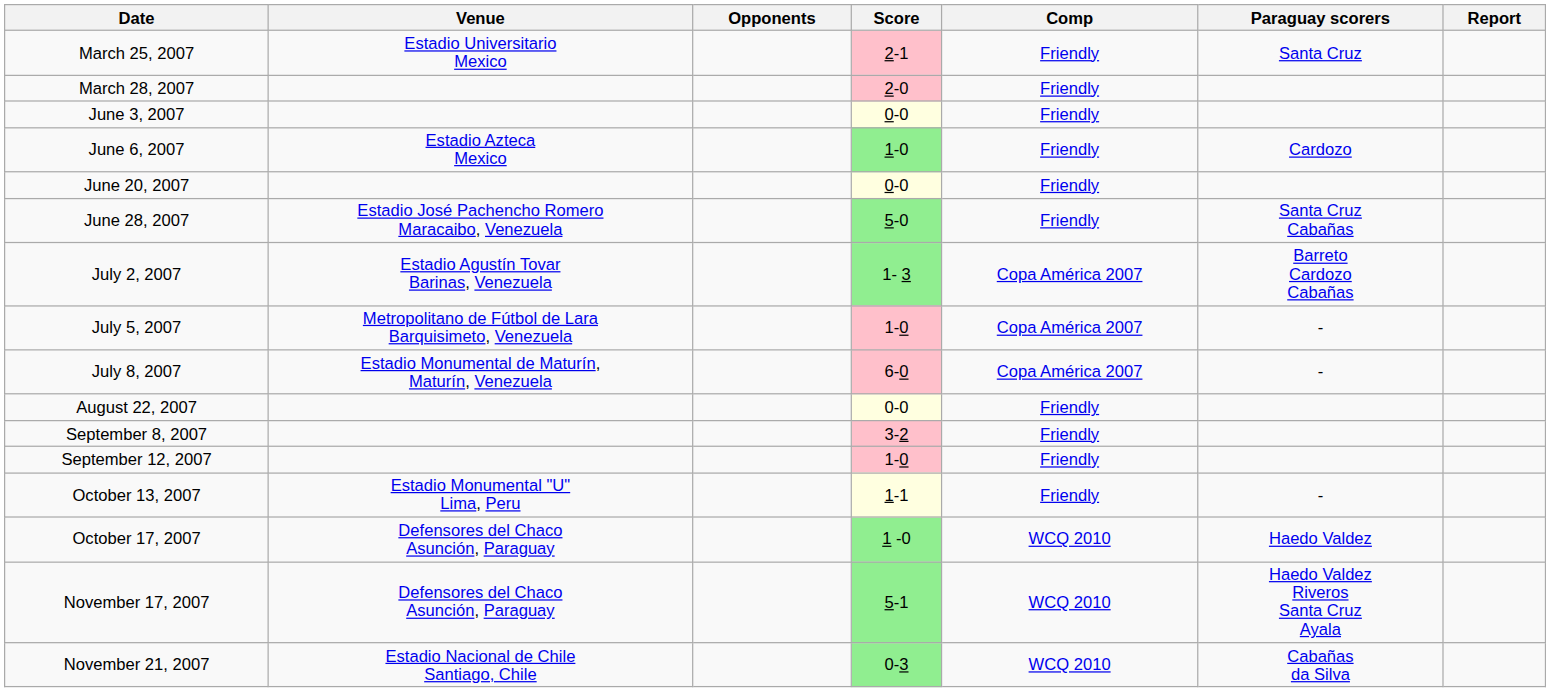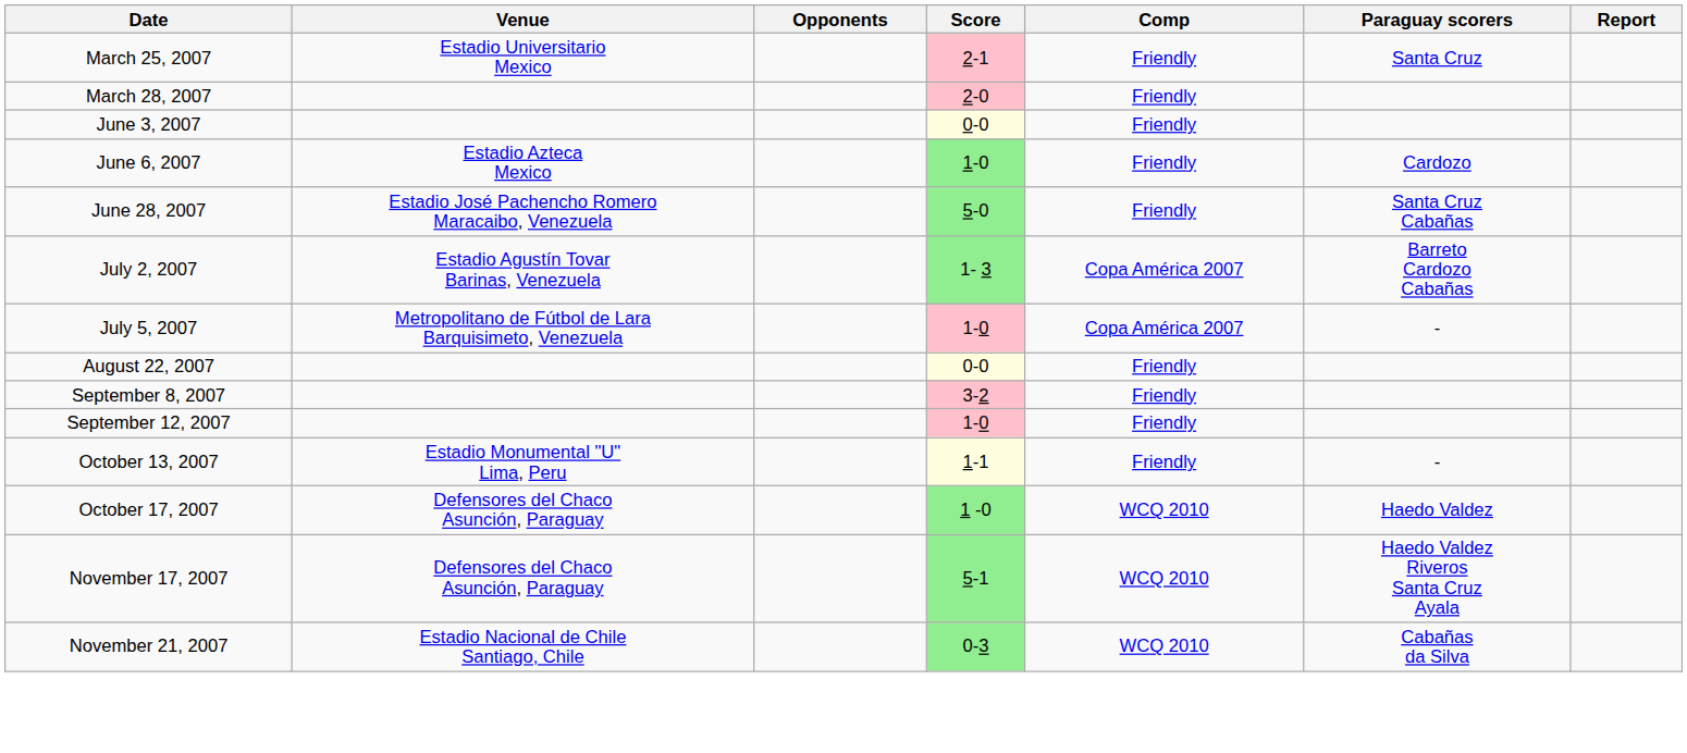 <table class="wikitable" style="font-size:85%; text-align:center;" width="100%">
 <tr>
 <th>Date</th>
 <th>Venue</th>
 <th>Opponents</th>
 <th>Score</th>
 <th>Comp</th>
 <th>Paraguay scorers</th>
 <th>Report</th>
 </tr>
 <tr>
 <td>March 25, 2007</td>
 <td><a href='#'>Estadio Universitario</a><br><a href='#'>Mexico</a></td>
 <td></td>
 <td bgcolor="pink"><u>2</u>-1</td>
 <td><a href='#'>Friendly</a></td>
 <td><a href='#'>Santa Cruz</a> </td>
 <td></td>
 </tr>
 <tr>
 <td>March 28, 2007</td>
 <td></td>
 <td></td>
 <td bgcolor="pink"><u>2</u>-0</td>
 <td><a href='#'>Friendly</a></td>
 <td></td>
 <td></td>
 </tr>
 <tr>
 <td>June 3, 2007</td>
 <td></td>
 <td></td>
 <td bgcolor="lightyellow"><u>0</u>-0</td>
 <td><a href='#'>Friendly</a></td>
 <td></td>
 <td></td>
 </tr>
 <tr>
 <td>June 6, 2007</td>
 <td><a href='#'>Estadio Azteca</a><br><a href='#'>Mexico</a></td>
 <td></td>
 <td bgcolor="lightgreen"><u>1</u>-0</td>
 <td><a href='#'>Friendly</a></td>
 <td><a href='#'>Cardozo</a> </td>
 <td></td>
 </tr>
 <tr>
-<td>June 20, 2007</td>
-<td></td>
-<td></td>
-<td bgcolor="lightyellow"><u>0</u>-0</td>
-<td><a href='#'>Friendly</a></td>
-<td></td>
-<td></td>
-</tr>
-<tr>
 <td>June 28, 2007</td>
 <td><a href='#'>Estadio José Pachencho Romero</a><br><a href='#'>Maracaibo</a>, <a href='#'>Venezuela</a></td>
 <td></td>
 <td bgcolor="lightgreen"><u>5</u>-0</td>
 <td><a href='#'>Friendly</a></td>
 <td><a href='#'>Santa Cruz</a>   <br><a href='#'>Cabañas</a>  </td>
 <td></td>
 </tr>
 <tr>
 <td>July 2, 2007</td>
 <td><a href='#'>Estadio Agustín Tovar</a><br><a href='#'>Barinas</a>, <a href='#'>Venezuela</a></td>
 <td></td>
 <td bgcolor="lightgreen">1- <u>3</u></td>
 <td><a href='#'>Copa América 2007</a></td>
 <td><a href='#'>Barreto</a>  <br><a href='#'>Cardozo</a> <br><a href='#'>Cabañas</a> </td>
 <td></td>
 </tr>
 <tr>
 <td>July 5, 2007</td>
 <td><a href='#'>Metropolitano de Fútbol de Lara</a><br><a href='#'>Barquisimeto</a>, <a href='#'>Venezuela</a></td>
 <td></td>
 <td bgcolor="pink">1-<u>0</u></td>
-<td><a href='#'>Copa América 2007</a></td>
-<td>-</td>
-<td></td>
-</tr>
-<tr>
-<td>July 8, 2007</td>
-<td><a href='#'>Estadio Monumental de Maturín</a>, <br><a href='#'>Maturín</a>, <a href='#'>Venezuela</a></td>
-<td></td>
-<td bgcolor="pink">6-<u>0</u></td>
 <td><a href='#'>Copa América 2007</a></td>
 <td>-</td>
 <td></td>
 </tr>
 <tr>
 <td>August 22, 2007</td>
 <td></td>
 <td></td>
 <td bgcolor="lightyellow">0-0</td>
 <td><a href='#'>Friendly</a></td>
 <td></td>
 <td></td>
 </tr>
 <tr>
 <td>September 8, 2007</td>
 <td></td>
 <td></td>
 <td bgcolor="pink">3-<u>2</u></td>
 <td><a href='#'>Friendly</a></td>
 <td></td>
 <td></td>
 </tr>
 <tr>
 <td>September 12, 2007</td>
 <td></td>
 <td></td>
 <td bgcolor="pink">1-<u>0</u></td>
 <td><a href='#'>Friendly</a></td>
 <td></td>
 <td></td>
 </tr>
 <tr>
 <td>October 13, 2007</td>
 <td><a href='#'>Estadio Monumental "U"</a><br><a href='#'>Lima</a>, <a href='#'>Peru</a></td>
 <td></td>
 <td bgcolor="lightyellow"><u>1</u>-1</td>
 <td><a href='#'>Friendly</a></td>
 <td>-</td>
 <td></td>
 </tr>
 <tr>
 <td>October 17, 2007</td>
 <td><a href='#'>Defensores del Chaco</a><br><a href='#'>Asunción</a>, <a href='#'>Paraguay</a></td>
 <td></td>
 <td bgcolor="lightgreen"><u>1</u> -0</td>
 <td><a href='#'>WCQ 2010</a></td>
 <td><a href='#'>Haedo Valdez</a> </td>
 <td></td>
 </tr>
 <tr>
 <td>November 17, 2007</td>
 <td><a href='#'>Defensores del Chaco</a><br><a href='#'>Asunción</a>, <a href='#'>Paraguay</a></td>
 <td></td>
 <td bgcolor="lightgreen"><u>5</u>-1</td>
 <td><a href='#'>WCQ 2010</a></td>
 <td><a href='#'>Haedo Valdez</a> <br><a href='#'>Riveros</a>  <br><a href='#'>Santa Cruz</a> <br><a href='#'>Ayala</a> </td>
 <td></td>
 </tr>
 <tr>
 <td>November 21, 2007</td>
 <td><a href='#'>Estadio Nacional de Chile</a><br><a href='#'>Santiago, Chile</a></td>
 <td></td>
 <td bgcolor="lightgreen">0-<u>3</u></td>
 <td><a href='#'>WCQ 2010</a></td>
 <td><a href='#'>Cabañas</a> <br><a href='#'>da Silva</a>  </td>
 <td></td>
 </tr>
 </table>
